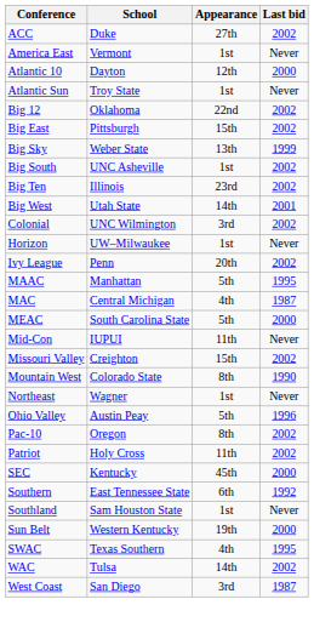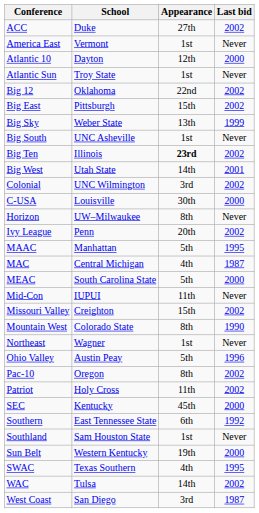 <table class="wikitable sortable" style="text-align: center;">
 <tr>
 <th>Conference</th>
 <th>School</th>
 <th data-sort-type="number">Appearance</th>
 <th>Last bid</th>
 </tr>
 <tr>
 <td align=left><a href='#'>ACC</a></td>
 <td align=left><a href='#'>Duke</a></td>
 <td>27th</td>
 <td><a href='#'>2002</a></td>
 </tr>
 <tr>
 <td align=left><a href='#'>America East</a></td>
 <td align=left><a href='#'>Vermont</a></td>
 <td>1st</td>
 <td>Never</td>
 </tr>
 <tr>
 <td align=left><a href='#'>Atlantic 10</a></td>
 <td align=left><a href='#'>Dayton</a></td>
 <td>12th</td>
 <td><a href='#'>2000</a></td>
 </tr>
 <tr>
 <td align=left><a href='#'>Atlantic Sun</a></td>
 <td align=left><a href='#'>Troy State</a></td>
 <td>1st</td>
 <td>Never</td>
 </tr>
 <tr>
 <td align=left><a href='#'>Big 12</a></td>
 <td align=left><a href='#'>Oklahoma</a></td>
 <td>22nd</td>
 <td><a href='#'>2002</a></td>
 </tr>
 <tr>
 <td align=left><a href='#'>Big East</a></td>
 <td align=left><a href='#'>Pittsburgh</a></td>
 <td>15th</td>
 <td><a href='#'>2002</a></td>
 </tr>
 <tr>
 <td align=left><a href='#'>Big Sky</a></td>
 <td align=left><a href='#'>Weber State</a></td>
 <td>13th</td>
 <td><a href='#'>1999</a></td>
 </tr>
 <tr>
 <td align=left><a href='#'>Big South</a></td>
 <td align=left><a href='#'>UNC Asheville</a></td>
 <td>1st</td>
-<td><a href='#'>2002</a></td>
+<td>Never</td>
 </tr>
 <tr>
 <td align=left><a href='#'>Big Ten</a></td>
 <td align=left><a href='#'>Illinois</a></td>
-<td>23rd</td>
+<td><strong>23rd</strong></td>
 <td><a href='#'>2002</a></td>
 </tr>
 <tr>
 <td align=left><a href='#'>Big West</a></td>
 <td align=left><a href='#'>Utah State</a></td>
 <td>14th</td>
 <td><a href='#'>2001</a></td>
 </tr>
 <tr>
 <td align=left><a href='#'>Colonial</a></td>
 <td align=left><a href='#'>UNC Wilmington</a></td>
 <td>3rd</td>
 <td><a href='#'>2002</a></td>
 </tr>
 <tr>
+<td align=left><a href='#'>C-USA</a></td>
+<td align=left><a href='#'>Louisville</a></td>
+<td>30th</td>
+<td><a href='#'>2000</a></td>
+</tr>
+<tr>
 <td align=left><a href='#'>Horizon</a></td>
 <td align=left><a href='#'>UW–Milwaukee</a></td>
-<td>1st</td>
+<td>8th</td>
 <td>Never</td>
 </tr>
 <tr>
 <td align=left><a href='#'>Ivy League</a></td>
 <td align=left><a href='#'>Penn</a></td>
 <td>20th</td>
 <td><a href='#'>2002</a></td>
 </tr>
 <tr>
 <td align=left><a href='#'>MAAC</a></td>
 <td align=left><a href='#'>Manhattan</a></td>
 <td>5th</td>
 <td><a href='#'>1995</a></td>
 </tr>
 <tr>
 <td align=left><a href='#'>MAC</a></td>
 <td align=left><a href='#'>Central Michigan</a></td>
 <td>4th</td>
 <td><a href='#'>1987</a></td>
 </tr>
 <tr>
 <td align=left><a href='#'>MEAC</a></td>
 <td align=left><a href='#'>South Carolina State</a></td>
 <td>5th</td>
 <td><a href='#'>2000</a></td>
 </tr>
 <tr>
 <td align=left><a href='#'>Mid-Con</a></td>
 <td align=left><a href='#'>IUPUI</a></td>
 <td>11th</td>
 <td>Never</td>
 </tr>
 <tr>
 <td align=left><a href='#'>Missouri Valley</a></td>
 <td align=left><a href='#'>Creighton</a></td>
 <td>15th</td>
 <td><a href='#'>2002</a></td>
 </tr>
 <tr>
 <td align=left><a href='#'>Mountain West</a></td>
 <td align=left><a href='#'>Colorado State</a></td>
 <td>8th</td>
 <td><a href='#'>1990</a></td>
 </tr>
 <tr>
 <td align=left><a href='#'>Northeast</a></td>
 <td align=left><a href='#'>Wagner</a></td>
 <td>1st</td>
 <td>Never</td>
 </tr>
 <tr>
 <td align=left><a href='#'>Ohio Valley</a></td>
 <td align=left><a href='#'>Austin Peay</a></td>
 <td>5th</td>
 <td><a href='#'>1996</a></td>
 </tr>
 <tr>
 <td align=left><a href='#'>Pac-10</a></td>
 <td align=left><a href='#'>Oregon</a></td>
 <td>8th</td>
 <td><a href='#'>2002</a></td>
 </tr>
 <tr>
 <td align=left><a href='#'>Patriot</a></td>
 <td align=left><a href='#'>Holy Cross</a></td>
 <td>11th</td>
 <td><a href='#'>2002</a></td>
 </tr>
 <tr>
 <td align=left><a href='#'>SEC</a></td>
 <td align=left><a href='#'>Kentucky</a></td>
 <td>45th</td>
 <td><a href='#'>2000</a></td>
 </tr>
 <tr>
 <td align=left><a href='#'>Southern</a></td>
 <td align=left><a href='#'>East Tennessee State</a></td>
 <td>6th</td>
 <td><a href='#'>1992</a></td>
 </tr>
 <tr>
 <td align=left><a href='#'>Southland</a></td>
 <td align=left><a href='#'>Sam Houston State</a></td>
 <td>1st</td>
 <td>Never</td>
 </tr>
 <tr>
 <td align=left><a href='#'>Sun Belt</a></td>
 <td align=left><a href='#'>Western Kentucky</a></td>
 <td>19th</td>
 <td><a href='#'>2000</a></td>
 </tr>
 <tr>
 <td align=left><a href='#'>SWAC</a></td>
 <td align=left><a href='#'>Texas Southern</a></td>
 <td>4th</td>
 <td><a href='#'>1995</a></td>
 </tr>
 <tr>
 <td align=left><a href='#'>WAC</a></td>
 <td align=left><a href='#'>Tulsa</a></td>
 <td>14th</td>
 <td><a href='#'>2002</a></td>
 </tr>
 <tr>
 <td align=left><a href='#'>West Coast</a></td>
 <td align=left><a href='#'>San Diego</a></td>
 <td>3rd</td>
 <td><a href='#'>1987</a></td>
 </tr>
 </table>
